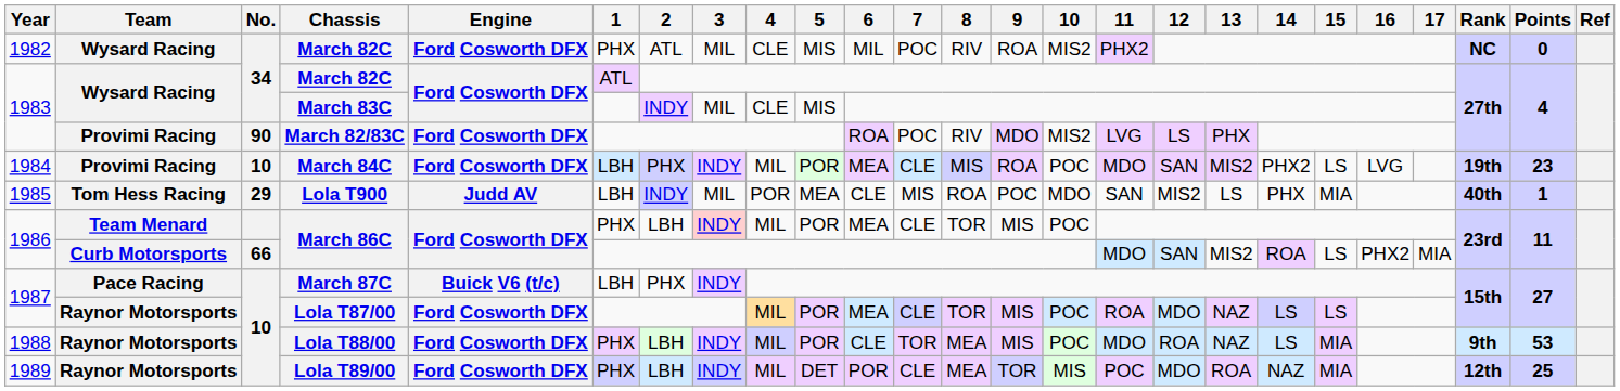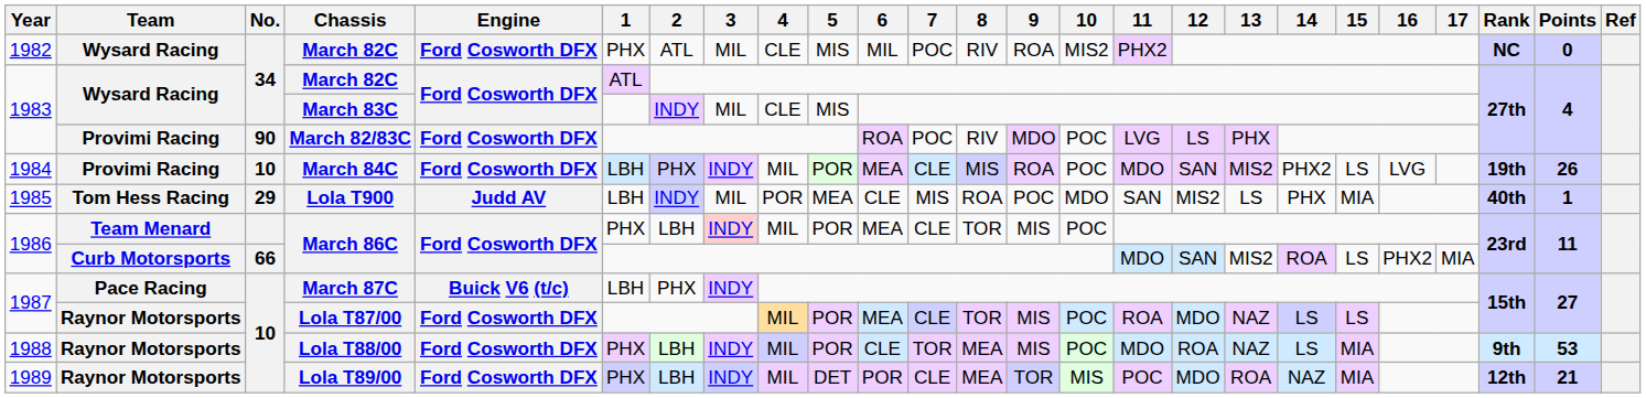 <table class="wikitable" style="text-align:center; font-size:85%">
 <tr>
 <th>Year</th>
 <th>Team</th>
 <th>No.</th>
 <th>Chassis</th>
 <th>Engine</th>
 <th>1</th>
 <th>2</th>
 <th>3</th>
 <th>4</th>
 <th>5</th>
 <th>6</th>
 <th>7</th>
 <th>8</th>
 <th>9</th>
 <th>10</th>
 <th>11</th>
 <th>12</th>
 <th>13</th>
 <th>14</th>
 <th>15</th>
 <th>16</th>
 <th>17</th>
 <th>Rank</th>
 <th>Points</th>
 <th>Ref</th>
 </tr>
 <tr>
 <td><a href='#'>1982</a></td>
 <th nowrap>Wysard Racing</th>
 <th rowspan=3>34</th>
 <th nowrap><a href='#'>March 82C</a></th>
 <th nowrap><a href='#'>Ford</a> <a href='#'>Cosworth DFX</a></th>
 <td>PHX</td>
 <td>ATL</td>
 <td>MIL</td>
 <td>CLE</td>
 <td>MIS</td>
 <td>MIL</td>
 <td>POC</td>
 <td>RIV</td>
 <td>ROA</td>
 <td>MIS2</td>
 <td style="background:#EFCFFF;">PHX2<br></td>
 <td colspan=6></td>
 <td style="background:#CFCFFF;"><strong>NC</strong></td>
 <td style="background:#CFCFFF;"><strong>0</strong></td>
 <th></th>
 </tr>
 <tr>
 <td rowspan="3"><a href='#'>1983</a></td>
 <th rowspan="2" nowrap>Wysard Racing</th>
 <th nowrap><a href='#'>March 82C</a></th>
 <th rowspan="2" nowrap><a href='#'>Ford</a> <a href='#'>Cosworth DFX</a></th>
 <td style="background:#EFCFFF;">ATL<br></td>
 <td colspan=16></td>
 <td rowspan="3" style="background:#CFCFFF;"><strong>27th</strong></td>
 <td rowspan="3" style="background:#CFCFFF;"><strong>4</strong></td>
 <th rowspan=3></th>
 </tr>
 <tr>
 <th nowrap><a href='#'>March 83C</a></th>
 <td></td>
 <td style="background:#EFCFFF;"><a href='#'>INDY</a><br></td>
 <td>MIL</td>
 <td>CLE</td>
 <td>MIS</td>
 <td colspan=12></td>
 </tr>
 <tr>
 <th nowrap>Provimi Racing</th>
 <th>90</th>
 <th nowrap><a href='#'>March 82/83C</a></th>
 <th nowrap><a href='#'>Ford</a> <a href='#'>Cosworth DFX</a></th>
 <td colspan=5></td>
 <td style="background:#EFCFFF;">ROA<br></td>
 <td>POC</td>
 <td>RIV</td>
 <td style="background:#EFCFFF;">MDO<br></td>
-<td>MIS2</td>
+<td>POC</td>
 <td style="background:#EFCFFF;">LVG<br></td>
 <td style="background:#EFCFFF;">LS<br></td>
 <td style="background:#EFCFFF;">PHX<br></td>
 <td colspan=4></td>
 </tr>
 <tr>
 <td><a href='#'>1984</a></td>
 <th nowrap>Provimi Racing</th>
 <th>10</th>
 <th nowrap><a href='#'>March 84C</a></th>
 <th nowrap><a href='#'>Ford</a> <a href='#'>Cosworth DFX</a></th>
 <td style="background:#CFEAFF;">LBH<br></td>
 <td style="background:#CFCFFF;">PHX<br></td>
 <td style="background:#EFCFFF;"><a href='#'>INDY</a><br></td>
 <td>MIL</td>
 <td style="background:#DFFFDF;">POR<br></td>
 <td style="background:#EFCFFF;">MEA<br></td>
 <td style="background:#CFEAFF;">CLE<br></td>
 <td style="background:#CFCFFF;">MIS<br></td>
 <td style="background:#EFCFFF;">ROA<br></td>
 <td>POC</td>
 <td style="background:#EFCFFF;">MDO<br></td>
 <td style="background:#EFCFFF;">SAN<br></td>
 <td style="background:#EFCFFF;">MIS2<br></td>
 <td>PHX2</td>
 <td>LS</td>
 <td>LVG</td>
 <td></td>
 <td style="background:#CFCFFF;"><strong>19th</strong></td>
-<td style="background:#CFCFFF;"><strong>23</strong></td>
+<td style="background:#CFCFFF;"><strong>26</strong></td>
 <th></th>
 </tr>
 <tr>
 <td><a href='#'>1985</a></td>
 <th nowrap>Tom Hess Racing</th>
 <th>29</th>
 <th nowrap><a href='#'>Lola T900</a></th>
 <th nowrap><a href='#'>Judd AV</a></th>
 <td>LBH</td>
 <td style="background:#CFCFFF;"><a href='#'>INDY</a><br></td>
 <td>MIL</td>
 <td>POR</td>
 <td>MEA</td>
 <td>CLE</td>
 <td>MIS</td>
 <td>ROA</td>
 <td>POC</td>
 <td>MDO</td>
 <td>SAN</td>
 <td>MIS2</td>
 <td>LS</td>
 <td>PHX</td>
 <td>MIA</td>
 <td colspan=2></td>
 <td style="background:#CFCFFF;"><strong>40th</strong></td>
 <td style="background:#CFCFFF;"><strong>1</strong></td>
 <th></th>
 </tr>
 <tr>
 <td rowspan="2"><a href='#'>1986</a></td>
 <th nowrap><a href='#'>Team Menard</a></th>
 <th></th>
 <th rowspan="2" nowrap><a href='#'>March 86C</a></th>
 <th rowspan="2" nowrap><a href='#'>Ford</a> <a href='#'>Cosworth DFX</a></th>
 <td>PHX</td>
 <td>LBH</td>
 <td style="background:#FFCFCF;"><a href='#'>INDY</a><br></td>
 <td>MIL</td>
 <td>POR</td>
 <td>MEA</td>
 <td>CLE</td>
 <td>TOR</td>
 <td>MIS</td>
 <td>POC</td>
 <td colspan=7></td>
 <td rowspan="2" style="background:#CFCFFF;"><strong>23rd</strong></td>
 <td rowspan="2" style="background:#CFCFFF;"><strong>11</strong></td>
 <th rowspan=2></th>
 </tr>
 <tr>
 <th nowrap><a href='#'>Curb Motorsports</a></th>
 <th>66</th>
 <td colspan=10></td>
 <td style="background:#CFEAFF;">MDO<br></td>
 <td style="background:#CFEAFF;">SAN<br></td>
 <td>MIS2</td>
 <td style="background:#EFCFFF;">ROA<br></td>
 <td>LS</td>
 <td>PHX2</td>
 <td>MIA</td>
 </tr>
 <tr>
 <td rowspan="2"><a href='#'>1987</a></td>
 <th nowrap>Pace Racing</th>
 <th rowspan=4>10</th>
 <th nowrap><a href='#'>March 87C</a></th>
 <th nowrap><a href='#'>Buick</a> <a href='#'>V6</a> <a href='#'>(t/c)</a></th>
 <td>LBH</td>
 <td>PHX</td>
 <td style="background:#EFCFFF;"><a href='#'>INDY</a><br></td>
 <td colspan=14></td>
 <td rowspan="2" style="background:#CFCFFF;"><strong>15th</strong></td>
 <td rowspan="2" style="background:#CFCFFF;"><strong>27</strong></td>
 <th rowspan=2></th>
 </tr>
 <tr>
 <th nowrap>Raynor Motorsports</th>
 <th nowrap><a href='#'>Lola T87/00</a></th>
 <th nowrap><a href='#'>Ford</a> <a href='#'>Cosworth DFX</a></th>
 <td colspan=3></td>
 <td style="background:#FFDF9F;">MIL<br></td>
 <td style="background:#EFCFFF;">POR<br></td>
 <td style="background:#CFEAFF;">MEA<br></td>
 <td style="background:#CFCFFF;">CLE<br></td>
 <td style="background:#EFCFFF;">TOR<br></td>
 <td style="background:#EFCFFF;">MIS<br></td>
 <td style="background:#CFEAFF;">POC<br></td>
 <td style="background:#EFCFFF;">ROA<br></td>
 <td style="background:#CFEAFF;">MDO<br></td>
 <td style="background:#EFCFFF;">NAZ<br></td>
 <td style="background:#CFCFFF;">LS<br></td>
 <td style="background:#EFCFFF;">LS<br></td>
 <td colspan=2></td>
 </tr>
 <tr>
 <td><a href='#'>1988</a></td>
 <th nowrap>Raynor Motorsports</th>
 <th nowrap><a href='#'>Lola T88/00</a></th>
 <th nowrap><a href='#'>Ford</a> <a href='#'>Cosworth DFX</a></th>
 <td style="background:#EFCFFF;">PHX<br></td>
 <td style="background:#DFFFDF;">LBH<br></td>
 <td style="background:#EFCFFF;"><a href='#'>INDY</a><br></td>
 <td style="background:#CFCFFF;">MIL<br></td>
 <td style="background:#EFCFFF;">POR<br></td>
 <td style="background:#CFEAFF;">CLE<br></td>
 <td style="background:#EFCFFF;">TOR<br></td>
 <td style="background:#EFCFFF;">MEA<br></td>
 <td style="background:#EFCFFF;">MIS<br></td>
 <td style="background:#DFFFDF;">POC<br></td>
 <td style="background:#CFEAFF;">MDO<br></td>
 <td style="background:#CFEAFF;">ROA<br></td>
 <td style="background:#CFEAFF;">NAZ<br></td>
 <td style="background:#CFEAFF;">LS<br></td>
 <td style="background:#EFCFFF;">MIA<br></td>
 <td colspan=2></td>
 <td style="background:#CFEAFF;"><strong>9th</strong></td>
 <td style="background:#CFEAFF;"><strong>53</strong></td>
 <th></th>
 </tr>
 <tr>
 <td><a href='#'>1989</a></td>
 <th nowrap>Raynor Motorsports</th>
 <th nowrap><a href='#'>Lola T89/00</a></th>
 <th nowrap><a href='#'>Ford</a> <a href='#'>Cosworth DFX</a></th>
 <td style="background:#CFCFFF;">PHX<br></td>
 <td style="background:#CFEAFF;">LBH<br></td>
 <td style="background:#CFCFFF;"><a href='#'>INDY</a><br></td>
 <td style="background:#EFCFFF;">MIL<br></td>
 <td style="background:#EFCFFF;">DET<br></td>
 <td style="background:#EFCFFF;">POR<br></td>
 <td style="background:#EFCFFF;">CLE<br></td>
 <td style="background:#EFCFFF;">MEA<br></td>
 <td style="background:#CFCFFF;">TOR<br></td>
 <td style="background:#DFFFDF;">MIS<br></td>
 <td style="background:#EFCFFF;">POC<br></td>
 <td style="background:#CFEAFF;">MDO<br></td>
 <td style="background:#EFCFFF;">ROA<br></td>
 <td style="background:#CFEAFF;">NAZ<br></td>
 <td style="background:#EFCFFF;">MIA<br></td>
 <td colspan=2></td>
 <td style="background:#CFCFFF;"><strong>12th</strong></td>
-<td style="background:#CFCFFF;"><strong>25</strong></td>
+<td style="background:#CFCFFF;"><strong>21</strong></td>
 <th></th>
 </tr>
 </table>
